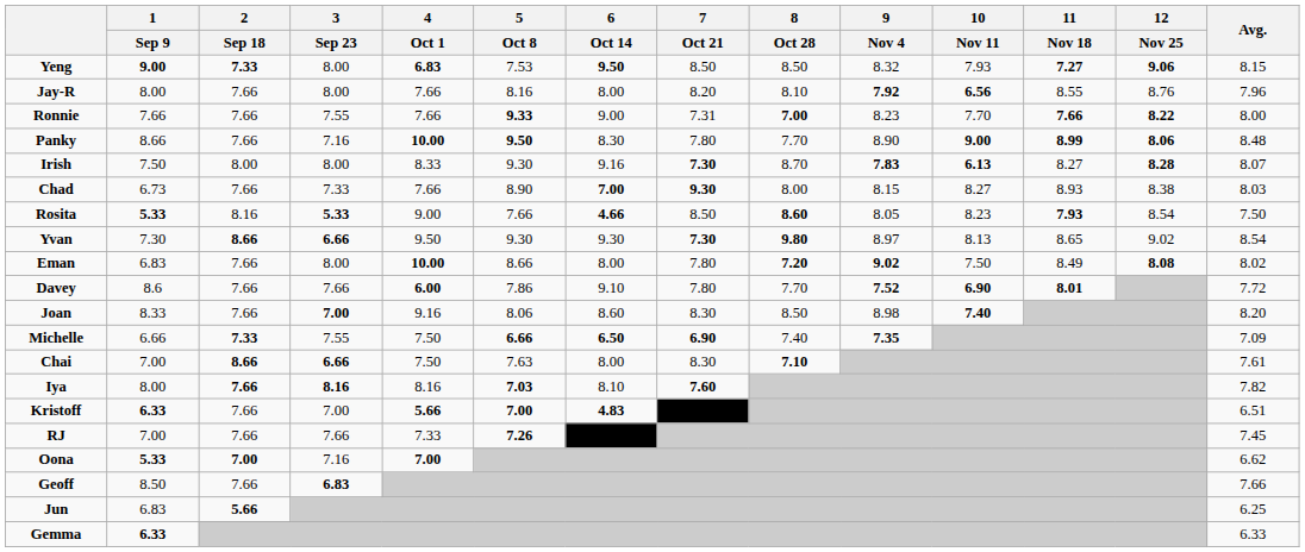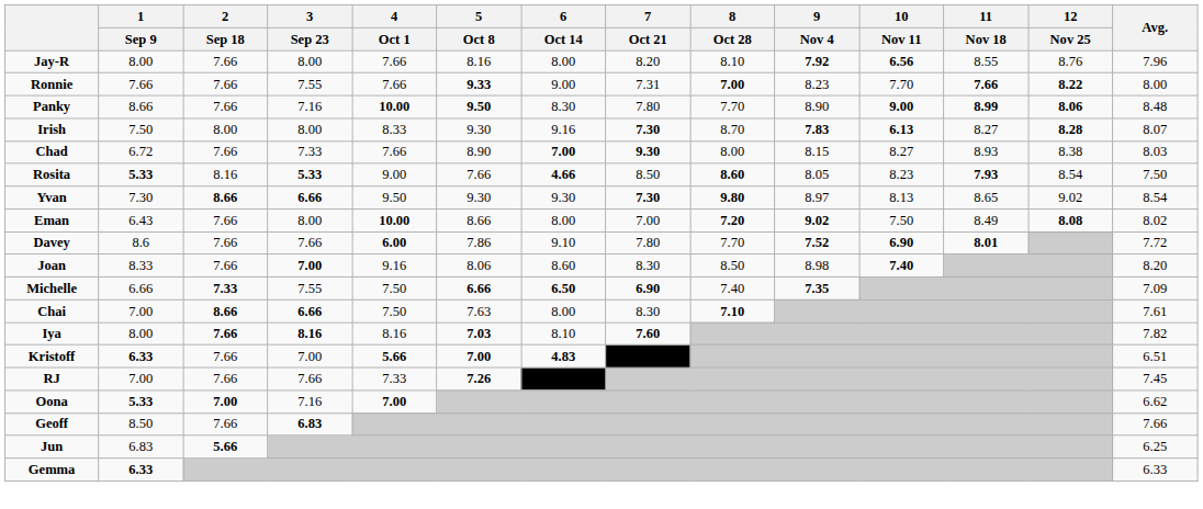 <table class="wikitable" style="font-size:90%; text-align:center">
 <tr>
 <th style="width: 4%;" rowspan="2"></th>
 <th style="width: 4%">1</th>
 <th style="width: 4%">2</th>
 <th style="width: 4%">3</th>
 <th style="width: 4%">4</th>
 <th style="width: 4%">5</th>
 <th style="width: 4%">6</th>
 <th style="width: 4%">7</th>
 <th style="width: 4%">8</th>
 <th style="width: 4%">9</th>
 <th style="width: 4%">10</th>
 <th style="width: 4%">11</th>
 <th style="width: 4%">12</th>
 <th style="width: 4%" rowspan="2">Avg.</th>
 </tr>
 <tr>
 <th>Sep 9</th>
 <th>Sep 18</th>
 <th>Sep 23</th>
 <th>Oct 1</th>
 <th>Oct 8</th>
 <th>Oct 14</th>
 <th>Oct 21</th>
 <th>Oct 28</th>
 <th>Nov 4</th>
 <th>Nov 11</th>
 <th>Nov 18</th>
 <th>Nov 25</th>
-</tr>
-<tr>
-<td><strong>Yeng</strong></td>
-<td><span><strong>9.00</strong></span></td>
-<td><span><strong>7.33</strong></span></td>
-<td>8.00</td>
-<td><span><strong>6.83</strong></span></td>
-<td>7.53</td>
-<td><span><strong>9.50</strong></span></td>
-<td>8.50</td>
-<td>8.50</td>
-<td>8.32</td>
-<td>7.93</td>
-<td><span><strong>7.27</strong></span></td>
-<td><span><strong>9.06</strong></span></td>
-<td>8.15</td>
 </tr>
 <tr>
 <td><strong>Jay-R</strong></td>
 <td>8.00</td>
 <td>7.66</td>
 <td>8.00</td>
 <td>7.66</td>
 <td>8.16</td>
 <td>8.00</td>
 <td>8.20</td>
 <td>8.10</td>
 <td><span><strong>7.92</strong></span></td>
 <td><span><strong>6.56</strong></span></td>
 <td>8.55</td>
 <td>8.76</td>
 <td>7.96</td>
 </tr>
 <tr>
 <td><strong>Ronnie</strong></td>
 <td>7.66</td>
 <td>7.66</td>
 <td>7.55</td>
 <td>7.66</td>
 <td><span><strong>9.33</strong></span></td>
 <td>9.00</td>
 <td>7.31</td>
 <td><span><strong>7.00</strong></span></td>
 <td>8.23</td>
 <td>7.70</td>
 <td><span><strong>7.66</strong></span></td>
 <td><span><strong>8.22</strong></span></td>
 <td>8.00</td>
 </tr>
 <tr>
 <td><strong>Panky</strong></td>
 <td>8.66</td>
 <td>7.66</td>
 <td>7.16</td>
 <td><span><strong>10.00</strong></span></td>
 <td><span><strong>9.50</strong></span></td>
 <td>8.30</td>
 <td>7.80</td>
 <td>7.70</td>
 <td>8.90</td>
 <td><span><strong>9.00</strong></span></td>
 <td><span><strong>8.99</strong></span></td>
 <td><span><strong>8.06</strong></span></td>
 <td>8.48</td>
 </tr>
 <tr>
 <td><strong>Irish</strong></td>
 <td>7.50</td>
 <td>8.00</td>
 <td>8.00</td>
 <td>8.33</td>
 <td>9.30</td>
 <td>9.16</td>
 <td><span><strong>7.30</strong></span></td>
 <td>8.70</td>
 <td><span><strong>7.83</strong></span></td>
 <td><span><strong>6.13</strong></span></td>
 <td>8.27</td>
 <td><span><strong>8.28</strong></span></td>
 <td>8.07</td>
 </tr>
 <tr>
 <td><strong>Chad</strong></td>
-<td>6.73</td>
+<td>6.72</td>
 <td>7.66</td>
 <td>7.33</td>
 <td>7.66</td>
 <td>8.90</td>
 <td><span><strong>7.00</strong></span></td>
 <td><span><strong>9.30</strong></span></td>
 <td>8.00</td>
 <td>8.15</td>
 <td>8.27</td>
 <td>8.93</td>
 <td>8.38</td>
 <td>8.03</td>
 </tr>
 <tr>
 <td><strong>Rosita</strong></td>
 <td><span><strong>5.33</strong></span></td>
 <td>8.16</td>
 <td><span><strong>5.33</strong></span></td>
 <td>9.00</td>
 <td>7.66</td>
 <td><span><strong>4.66</strong></span></td>
 <td>8.50</td>
 <td><span><strong>8.60</strong></span></td>
 <td>8.05</td>
 <td>8.23</td>
 <td><span><strong>7.93</strong></span></td>
 <td>8.54</td>
 <td>7.50</td>
 </tr>
 <tr>
 <td><strong>Yvan</strong></td>
 <td>7.30</td>
 <td><span><strong>8.66</strong></span></td>
 <td><span><strong>6.66</strong></span></td>
 <td>9.50</td>
 <td>9.30</td>
 <td>9.30</td>
 <td><span><strong>7.30</strong></span></td>
 <td><span><strong>9.80</strong></span></td>
 <td>8.97</td>
 <td>8.13</td>
 <td>8.65</td>
 <td>9.02</td>
 <td>8.54</td>
 </tr>
 <tr>
 <td><strong>Eman</strong></td>
-<td>6.83</td>
+<td>6.43</td>
 <td>7.66</td>
 <td>8.00</td>
 <td><span><strong> 10.00</strong></span></td>
 <td>8.66</td>
 <td>8.00</td>
-<td>7.80</td>
+<td>7.00</td>
 <td><span><strong>7.20</strong></span></td>
 <td><span><strong>9.02</strong></span></td>
 <td>7.50</td>
 <td>8.49</td>
 <td><span><strong>8.08</strong></span></td>
 <td>8.02</td>
 </tr>
 <tr>
 <td><strong>Davey</strong></td>
 <td>8.6</td>
 <td>7.66</td>
 <td>7.66</td>
 <td><span><strong>6.00</strong></span></td>
 <td>7.86</td>
 <td>9.10</td>
 <td>7.80</td>
 <td>7.70</td>
 <td><span><strong>7.52</strong></span></td>
 <td><span><strong>6.90</strong></span></td>
 <td><span><strong>8.01</strong></span></td>
 <td style="background:#ccc;"></td>
 <td>7.72</td>
 </tr>
 <tr>
 <td><strong>Joan</strong></td>
 <td>8.33</td>
 <td>7.66</td>
 <td><span><strong>7.00</strong></span></td>
 <td>9.16</td>
 <td>8.06</td>
 <td>8.60</td>
 <td>8.30</td>
 <td>8.50</td>
 <td>8.98</td>
 <td><span><strong>7.40</strong></span></td>
 <td colspan="2" style="background:#ccc;"></td>
 <td>8.20</td>
 </tr>
 <tr>
 <td><strong>Michelle</strong></td>
 <td>6.66</td>
 <td><span><strong>7.33</strong></span></td>
 <td>7.55</td>
 <td>7.50</td>
 <td><span><strong>6.66</strong></span></td>
 <td><span><strong>6.50</strong></span></td>
 <td><span><strong>6.90</strong></span></td>
 <td>7.40</td>
 <td><span><strong>7.35</strong></span></td>
 <td colspan="3" style="background:#ccc;"></td>
 <td>7.09</td>
 </tr>
 <tr>
 <td><strong>Chai</strong></td>
 <td>7.00</td>
 <td><span><strong>8.66</strong></span></td>
 <td><span><strong>6.66</strong></span></td>
 <td>7.50</td>
 <td>7.63</td>
 <td>8.00</td>
 <td>8.30</td>
 <td><span><strong>7.10</strong></span></td>
 <td colspan="4" style="background:#ccc;"></td>
 <td>7.61</td>
 </tr>
 <tr>
 <td><strong>Iya</strong></td>
 <td>8.00</td>
 <td><span><strong>7.66</strong></span></td>
 <td><span><strong>8.16</strong></span></td>
 <td>8.16</td>
 <td><span><strong>7.03</strong></span></td>
 <td>8.10</td>
 <td><span><strong>7.60</strong></span></td>
 <td colspan="5" style="background:#ccc;"></td>
 <td>7.82</td>
 </tr>
 <tr>
 <td><strong>Kristoff</strong></td>
 <td><span><strong>6.33</strong></span></td>
 <td>7.66</td>
 <td>7.00</td>
 <td><span><strong>5.66</strong></span></td>
 <td><span><strong>7.00</strong></span></td>
 <td><span><strong>4.83</strong></span></td>
 <td style="background:#000;"><span> 7.10</span></td>
 <td colspan="5" style="background:#ccc;"></td>
 <td>6.51</td>
 </tr>
 <tr>
 <td><strong>RJ</strong></td>
 <td>7.00</td>
 <td>7.66</td>
 <td>7.66</td>
 <td>7.33</td>
 <td><span><strong>7.26</strong></span></td>
 <td style="background:#000;"><span> 7.80</span></td>
 <td colspan="6" style="background:#ccc;"></td>
 <td>7.45</td>
 </tr>
 <tr>
 <td><strong>Oona</strong></td>
 <td><span><strong>5.33</strong></span></td>
 <td><span><strong>7.00</strong></span></td>
 <td>7.16</td>
 <td><span><strong>7.00 </strong></span></td>
 <td colspan="8" style="background:#ccc;"></td>
 <td>6.62</td>
 </tr>
 <tr>
 <td><strong>Geoff</strong></td>
 <td>8.50</td>
 <td>7.66</td>
 <td><span><strong>6.83</strong></span></td>
 <td colspan="9" style="background:#ccc;"></td>
 <td>7.66</td>
 </tr>
 <tr>
 <td><strong>Jun</strong></td>
 <td>6.83</td>
 <td><span><strong>5.66</strong></span></td>
 <td colspan="10" style="background:#ccc;"></td>
 <td>6.25</td>
 </tr>
 <tr>
 <td><strong>Gemma</strong></td>
 <td><span><strong>6.33</strong></span></td>
 <td colspan="11" style="background:#ccc;"></td>
 <td>6.33</td>
 </tr>
 </table>
